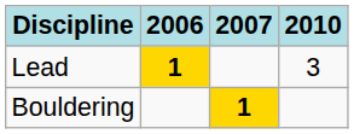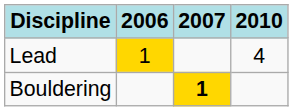 <table class="wikitable" style="text-align: center;">
 <tr>
 <th style="background: #b0e0e6;">Discipline</th>
 <th style="background: #b0e0e6;">2006</th>
 <th style="background: #b0e0e6;">2007</th>
 <th style="background: #b0e0e6;">2010</th>
 </tr>
 <tr>
 <td align="left">Lead</td>
-<td style="background: gold;"><strong>1</strong></td>
+<td style="background: gold;">1</td>
 <td style=""></td>
-<td style="">3</td>
+<td style="">4</td>
 </tr>
 <tr>
 <td align="left">Bouldering</td>
 <td style=""></td>
 <td style="background: gold;"><strong>1</strong></td>
 <td style=""></td>
 </tr>
 </table>
